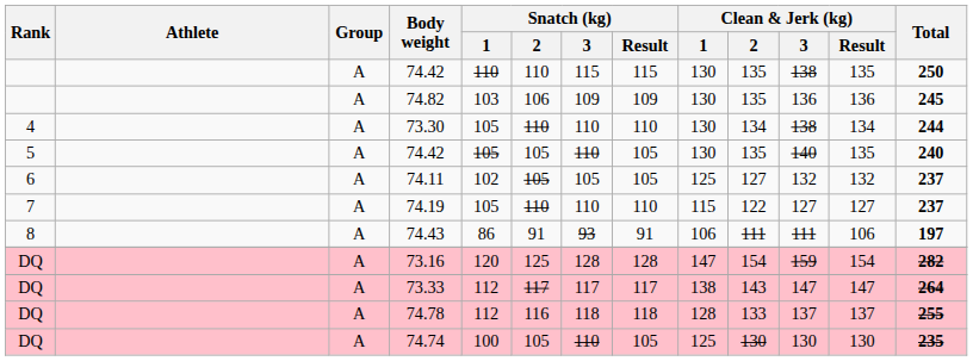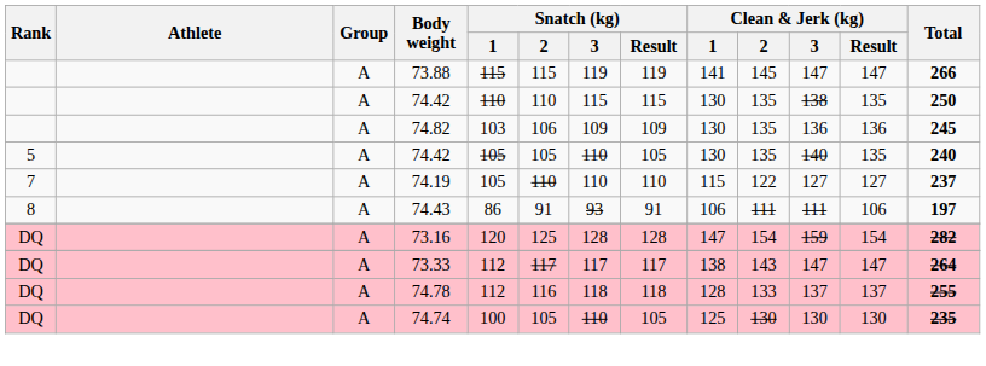 <table class = "wikitable" style="text-align:center;">
 <tr>
 <th rowspan=2 width=40>Rank</th>
 <th rowspan=2 width=250>Athlete</th>
 <th rowspan=2 width=50>Group</th>
 <th rowspan=2 width=60>Body weight</th>
 <th colspan=4>Snatch (kg)</th>
 <th colspan=4>Clean & Jerk (kg)</th>
 <th rowspan=2 width=60>Total</th>
 </tr>
 <tr>
 <th width=40>1</th>
 <th width=40>2</th>
 <th width=40>3</th>
 <th width=55>Result</th>
 <th width=40>1</th>
 <th width=40>2</th>
 <th width=40>3</th>
 <th width=55>Result</th>
+</tr>
+<tr>
+<td></td>
+<td align=left></td>
+<td>A</td>
+<td>73.88</td>
+<td><s>115</s></td>
+<td>115</td>
+<td>119</td>
+<td>119</td>
+<td>141</td>
+<td>145</td>
+<td>147</td>
+<td>147</td>
+<td><strong>266</strong></td>
 </tr>
 <tr>
 <td></td>
 <td align=left></td>
 <td>A</td>
 <td>74.42</td>
 <td><s>110</s></td>
 <td>110</td>
 <td>115</td>
 <td>115</td>
 <td>130</td>
 <td>135</td>
 <td><s>138</s></td>
 <td>135</td>
 <td><strong>250</strong></td>
 </tr>
 <tr>
 <td></td>
 <td align=left></td>
 <td>A</td>
 <td>74.82</td>
 <td>103</td>
 <td>106</td>
 <td>109</td>
 <td>109</td>
 <td>130</td>
 <td>135</td>
 <td>136</td>
 <td>136</td>
 <td><strong>245</strong></td>
 </tr>
 <tr>
-<td>4</td>
-<td align=left></td>
-<td>A</td>
-<td>73.30</td>
-<td>105</td>
-<td><s>110</s></td>
-<td>110</td>
-<td>110</td>
-<td>130</td>
-<td>134</td>
-<td><s>138</s></td>
-<td>134</td>
-<td><strong>244</strong></td>
-</tr>
-<tr>
 <td>5</td>
 <td align=left></td>
 <td>A</td>
 <td>74.42</td>
 <td><s>105</s></td>
 <td>105</td>
 <td><s>110</s></td>
 <td>105</td>
 <td>130</td>
 <td>135</td>
 <td><s>140</s></td>
 <td>135</td>
 <td><strong>240</strong></td>
-</tr>
-<tr>
-<td>6</td>
-<td align=left></td>
-<td>A</td>
-<td>74.11</td>
-<td>102</td>
-<td><s>105</s></td>
-<td>105</td>
-<td>105</td>
-<td>125</td>
-<td>127</td>
-<td>132</td>
-<td>132</td>
-<td><strong>237</strong></td>
 </tr>
 <tr>
 <td>7</td>
 <td align=left></td>
 <td>A</td>
 <td>74.19</td>
 <td>105</td>
 <td><s>110</s></td>
 <td>110</td>
 <td>110</td>
 <td>115</td>
 <td>122</td>
 <td>127</td>
 <td>127</td>
 <td><strong>237</strong></td>
 </tr>
 <tr>
 <td>8</td>
 <td align=left></td>
 <td>A</td>
 <td>74.43</td>
 <td>86</td>
 <td>91</td>
 <td><s>93</s></td>
 <td>91</td>
 <td>106</td>
 <td><s>111</s></td>
 <td><s>111</s></td>
 <td>106</td>
 <td><strong>197</strong></td>
 </tr>
 <tr>
 </tr>
 <tr bgcolor=pink>
 <td>DQ</td>
 <td align=left></td>
 <td>A</td>
 <td>73.16</td>
 <td>120</td>
 <td>125</td>
 <td>128</td>
 <td>128</td>
 <td>147</td>
 <td>154</td>
 <td><s>159</s></td>
 <td>154</td>
 <td><s><strong>282</strong></s></td>
 </tr>
 <tr>
 </tr>
 <tr bgcolor=pink>
 <td>DQ</td>
 <td align=left></td>
 <td>A</td>
 <td>73.33</td>
 <td>112</td>
 <td><s>117</s></td>
 <td>117</td>
 <td>117</td>
 <td>138</td>
 <td>143</td>
 <td>147</td>
 <td>147</td>
 <td><s><strong>264</strong></s></td>
 </tr>
 <tr bgcolor=pink>
 <td>DQ</td>
 <td align=left></td>
 <td>A</td>
 <td>74.78</td>
 <td>112</td>
 <td>116</td>
 <td>118</td>
 <td>118</td>
 <td>128</td>
 <td>133</td>
 <td>137</td>
 <td>137</td>
 <td><s><strong>255</strong></s></td>
 </tr>
 <tr bgcolor=pink>
 <td>DQ</td>
 <td align=left></td>
 <td>A</td>
 <td>74.74</td>
 <td>100</td>
 <td>105</td>
 <td><s>110</s></td>
 <td>105</td>
 <td>125</td>
 <td><s>130</s></td>
 <td>130</td>
 <td>130</td>
 <td><s><strong>235</strong></s></td>
 </tr>
 </table>
